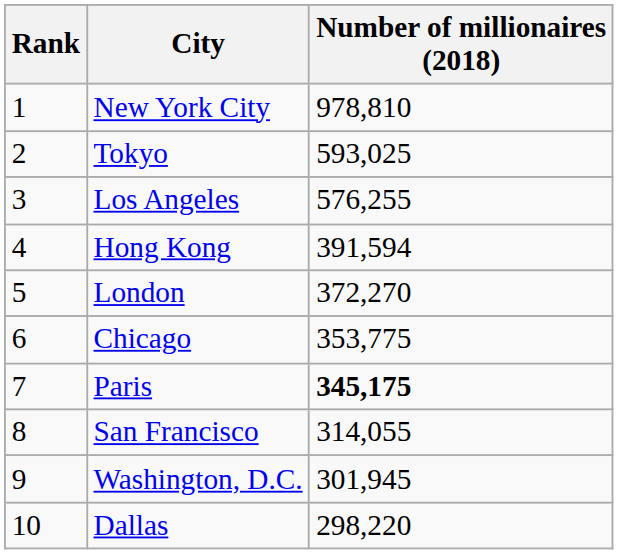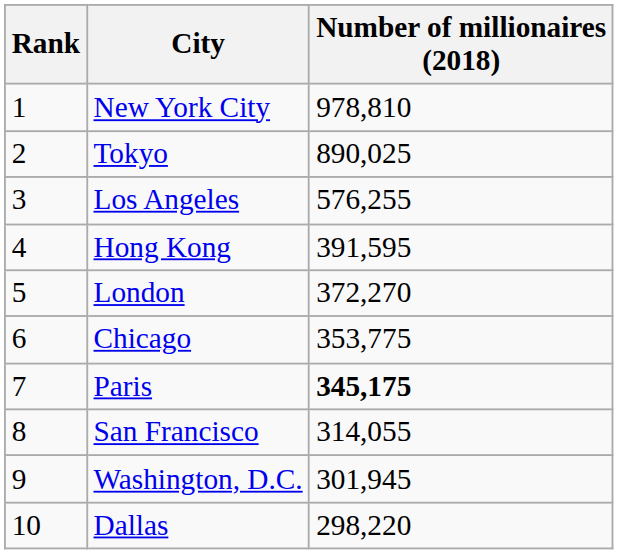 <table class="wikitable">
 <tr>
 <th>Rank</th>
 <th>City</th>
 <th>Number of millionaires<br>(2018)</th>
 </tr>
 <tr>
 <td>1</td>
 <td> <a href='#'>New York City</a></td>
 <td>978,810</td>
 </tr>
 <tr>
 <td>2</td>
 <td> <a href='#'>Tokyo</a></td>
-<td>593,025</td>
+<td>890,025</td>
 </tr>
 <tr>
 <td>3</td>
 <td> <a href='#'>Los Angeles</a></td>
 <td>576,255</td>
 </tr>
 <tr>
 <td>4</td>
 <td> <a href='#'>Hong Kong</a></td>
-<td>391,594</td>
+<td>391,595</td>
 </tr>
 <tr>
 <td>5</td>
 <td> <a href='#'>London</a></td>
 <td>372,270</td>
 </tr>
 <tr>
 <td>6</td>
 <td> <a href='#'>Chicago</a></td>
 <td>353,775</td>
 </tr>
 <tr>
 <td>7</td>
 <td> <a href='#'>Paris</a></td>
 <td><strong>345,175</strong></td>
 </tr>
 <tr>
 <td>8</td>
 <td> <a href='#'>San Francisco</a></td>
 <td>314,055</td>
 </tr>
 <tr>
 <td>9</td>
 <td> <a href='#'>Washington, D.C.</a></td>
 <td>301,945</td>
 </tr>
 <tr>
 <td>10</td>
 <td> <a href='#'>Dallas</a></td>
 <td>298,220</td>
 </tr>
 </table>
